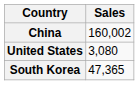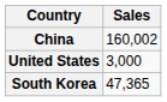 <table class="wikitable plainrowheaders">
 <tr>
 <th>Country</th>
 <th>Sales</th>
 </tr>
 <tr>
 <th scope="row">China</th>
 <td align="center">160,002</td>
 </tr>
 <tr>
 <th scope="row">United States</th>
-<td>3,080</td>
+<td>3,000</td>
 </tr>
 <tr>
 <th scope="row">South Korea</th>
 <td>47,365</td>
 </tr>
 </table>
